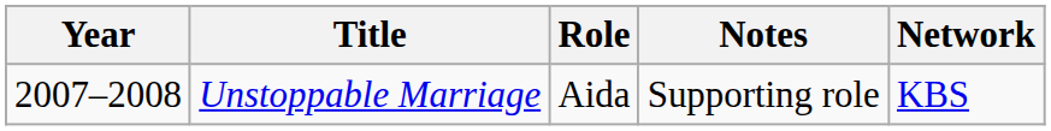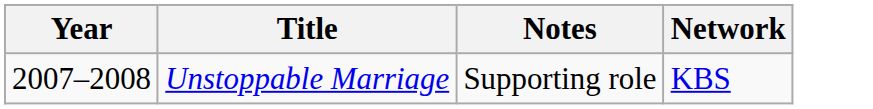 <table class="wikitable">
 <tr>
 <th>Year</th>
 <th>Title</th>
-<th>Role</th>
 <th class="unsortable">Notes</th>
 <th>Network</th>
 </tr>
 <tr>
 <td>2007–2008</td>
 <td><em><a href='#'>Unstoppable Marriage</a></em></td>
-<td>Aida</td>
 <td>Supporting role</td>
 <td><a href='#'>KBS</a></td>
 </tr>
 </table>
